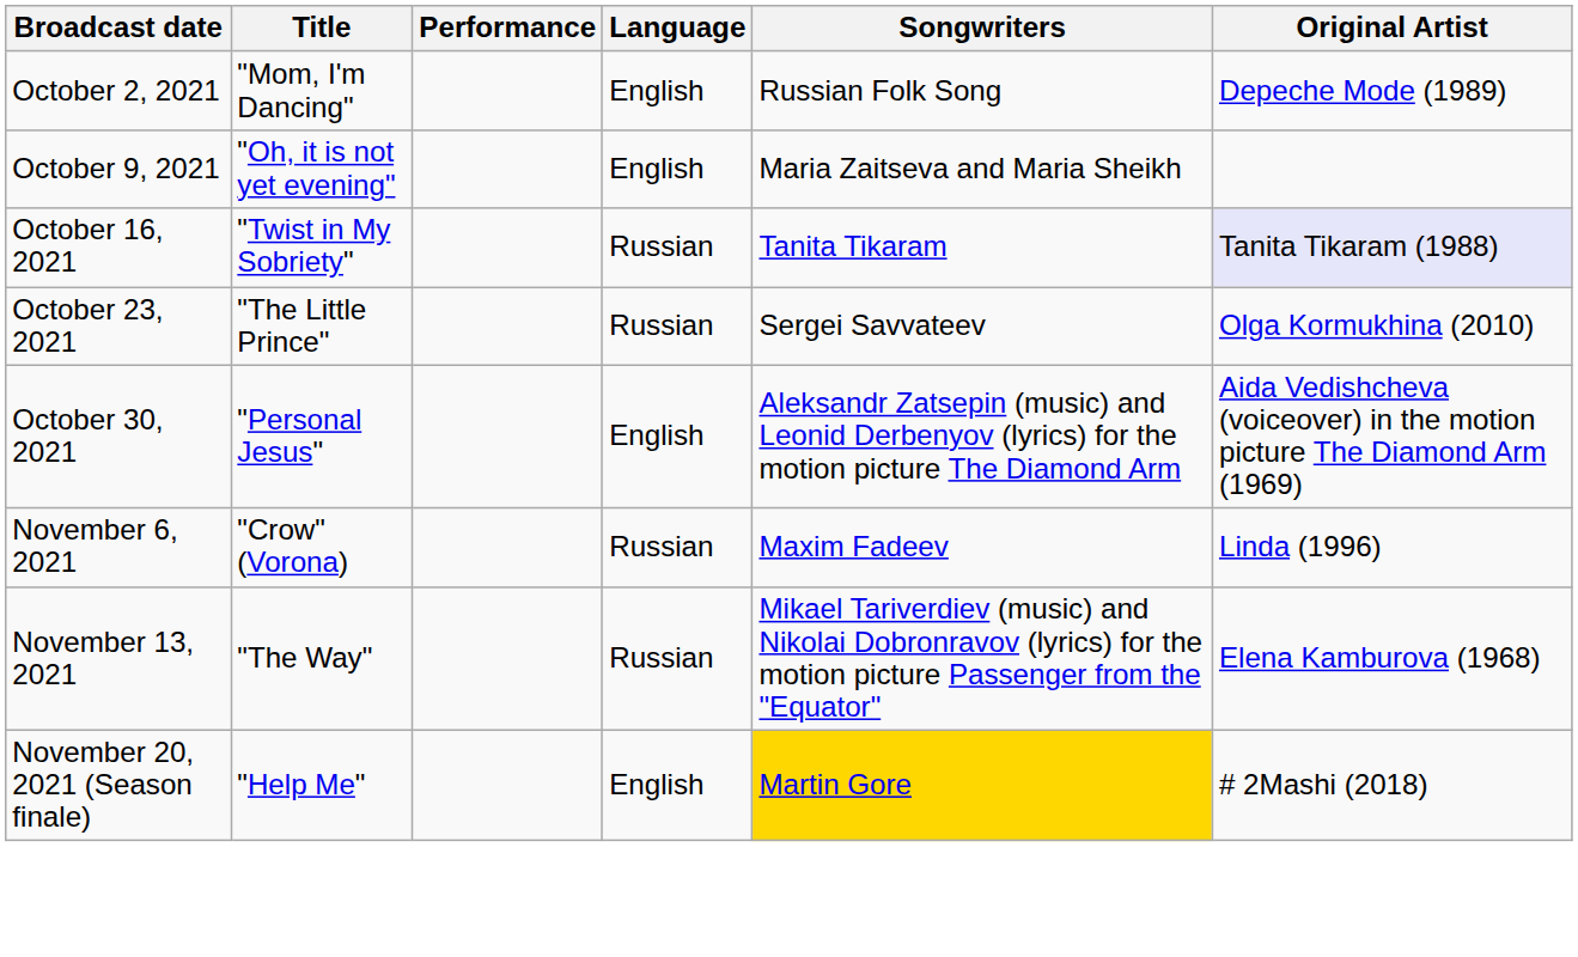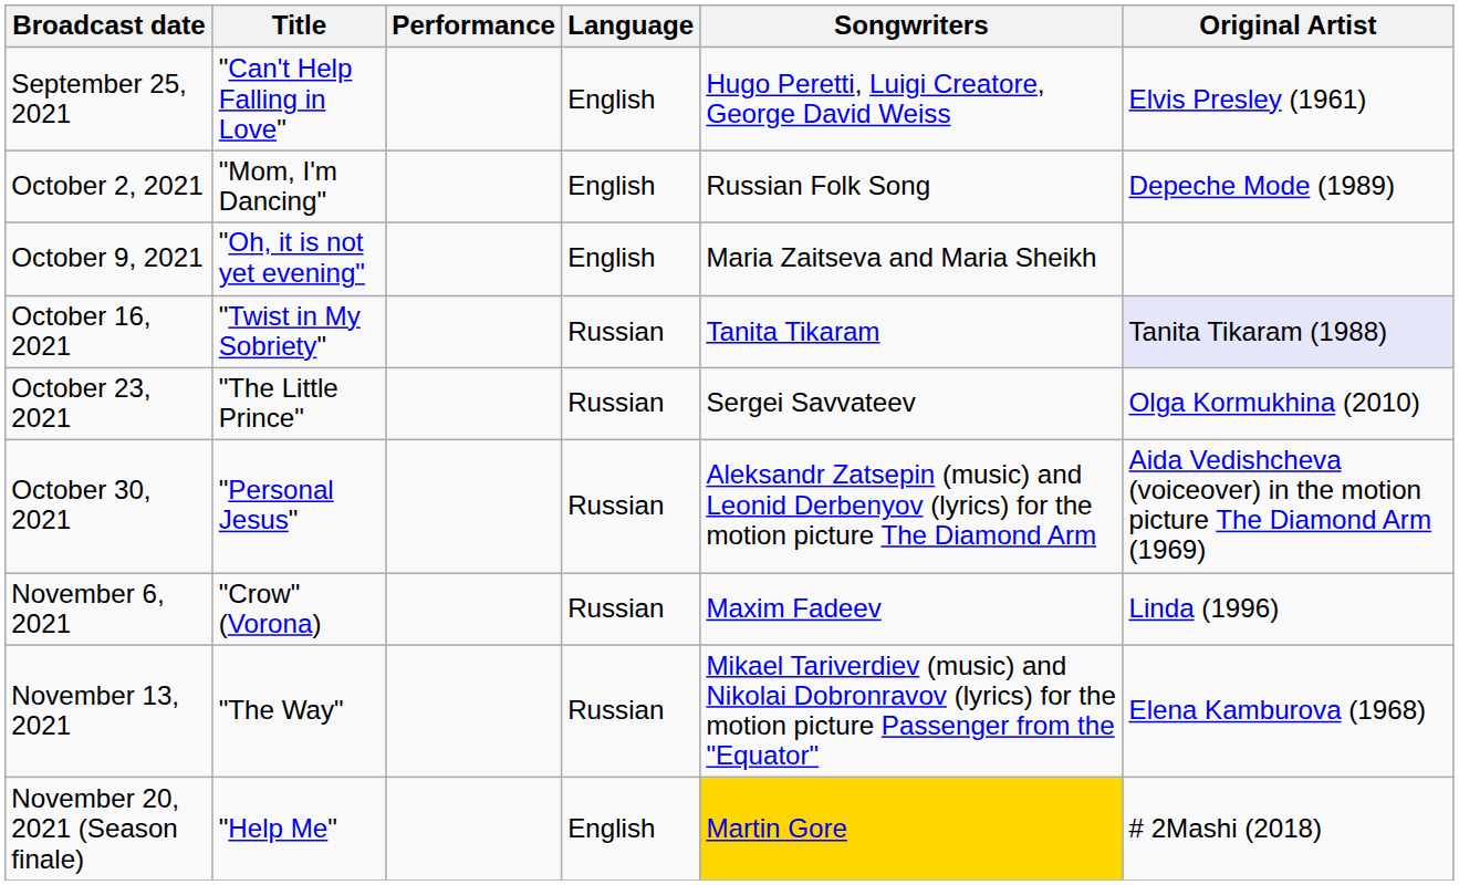 <table class="wikitable sortable">
 <tr>
 <th>Broadcast date</th>
 <th>Title</th>
 <th>Performance</th>
 <th>Language</th>
 <th>Songwriters</th>
 <th>Original Artist</th>
+</tr>
+<tr>
+<td>September 25, 2021</td>
+<td>"<a href='#'>Can't Help Falling in Love</a>"</td>
+<td></td>
+<td>English</td>
+<td><a href='#'>Hugo Peretti</a>, <a href='#'>Luigi Creatore</a>, <a href='#'>George David Weiss</a></td>
+<td><a href='#'>Elvis Presley</a> (1961)</td>
 </tr>
 <tr>
 <td>October 2, 2021</td>
 <td>"Mom, I'm Dancing"</td>
 <td></td>
 <td>English</td>
 <td>Russian Folk Song</td>
 <td><a href='#'>Depeche Mode</a> (1989)</td>
 </tr>
 <tr>
 <td>October 9, 2021</td>
 <td>"<a href='#'>Oh, it is not yet evening"</a></td>
 <td></td>
 <td>English</td>
 <td>Maria Zaitseva and Maria Sheikh</td>
 <td></td>
 </tr>
 <tr>
 <td>October 16, 2021</td>
 <td>"<a href='#'>Twist in My Sobriety</a>"</td>
 <td></td>
 <td>Russian</td>
 <td><a href='#'>Tanita Tikaram</a></td>
 <td style="background: lavender;">Tanita Tikaram (1988)</td>
 </tr>
 <tr>
 <td>October 23, 2021</td>
 <td>"The Little Prince"</td>
 <td></td>
 <td>Russian</td>
 <td>Sergei Savvateev</td>
 <td><a href='#'>Olga Kormukhina</a> (2010)</td>
 </tr>
 <tr>
 <td>October 30, 2021</td>
 <td>"<a href='#'>Personal Jesus</a>"</td>
 <td></td>
-<td>English</td>
+<td>Russian</td>
 <td><a href='#'>Aleksandr Zatsepin</a> (music) and <a href='#'>Leonid Derbenyov</a> (lyrics) for the motion picture <a href='#'>The Diamond Arm</a></td>
 <td><a href='#'>Aida Vedishcheva</a> (voiceover) in the motion picture <a href='#'>The Diamond Arm</a> (1969)</td>
 </tr>
 <tr>
 <td>November 6, 2021</td>
 <td>"Crow" (<a href='#'>Vorona</a>)</td>
 <td></td>
 <td>Russian</td>
 <td><a href='#'>Maxim Fadeev</a></td>
 <td><a href='#'>Linda</a> (1996)</td>
 </tr>
 <tr>
 <td>November 13, 2021</td>
 <td>"The Way"</td>
 <td></td>
 <td>Russian</td>
 <td><a href='#'>Mikael Tariverdiev</a> (music) and <a href='#'>Nikolai Dobronravov</a> (lyrics) for the motion picture <a href='#'>Passenger from the "Equator"</a></td>
 <td><a href='#'>Elena Kamburova</a> (1968)</td>
 </tr>
 <tr>
 <td>November 20, 2021 (Season finale)</td>
 <td>"<a href='#'>Help Me</a>"</td>
 <td></td>
 <td>English</td>
 <td style="background: gold;"><a href='#'>Martin Gore</a></td>
 <td># 2Mashi (2018)</td>
 </tr>
 </table>
